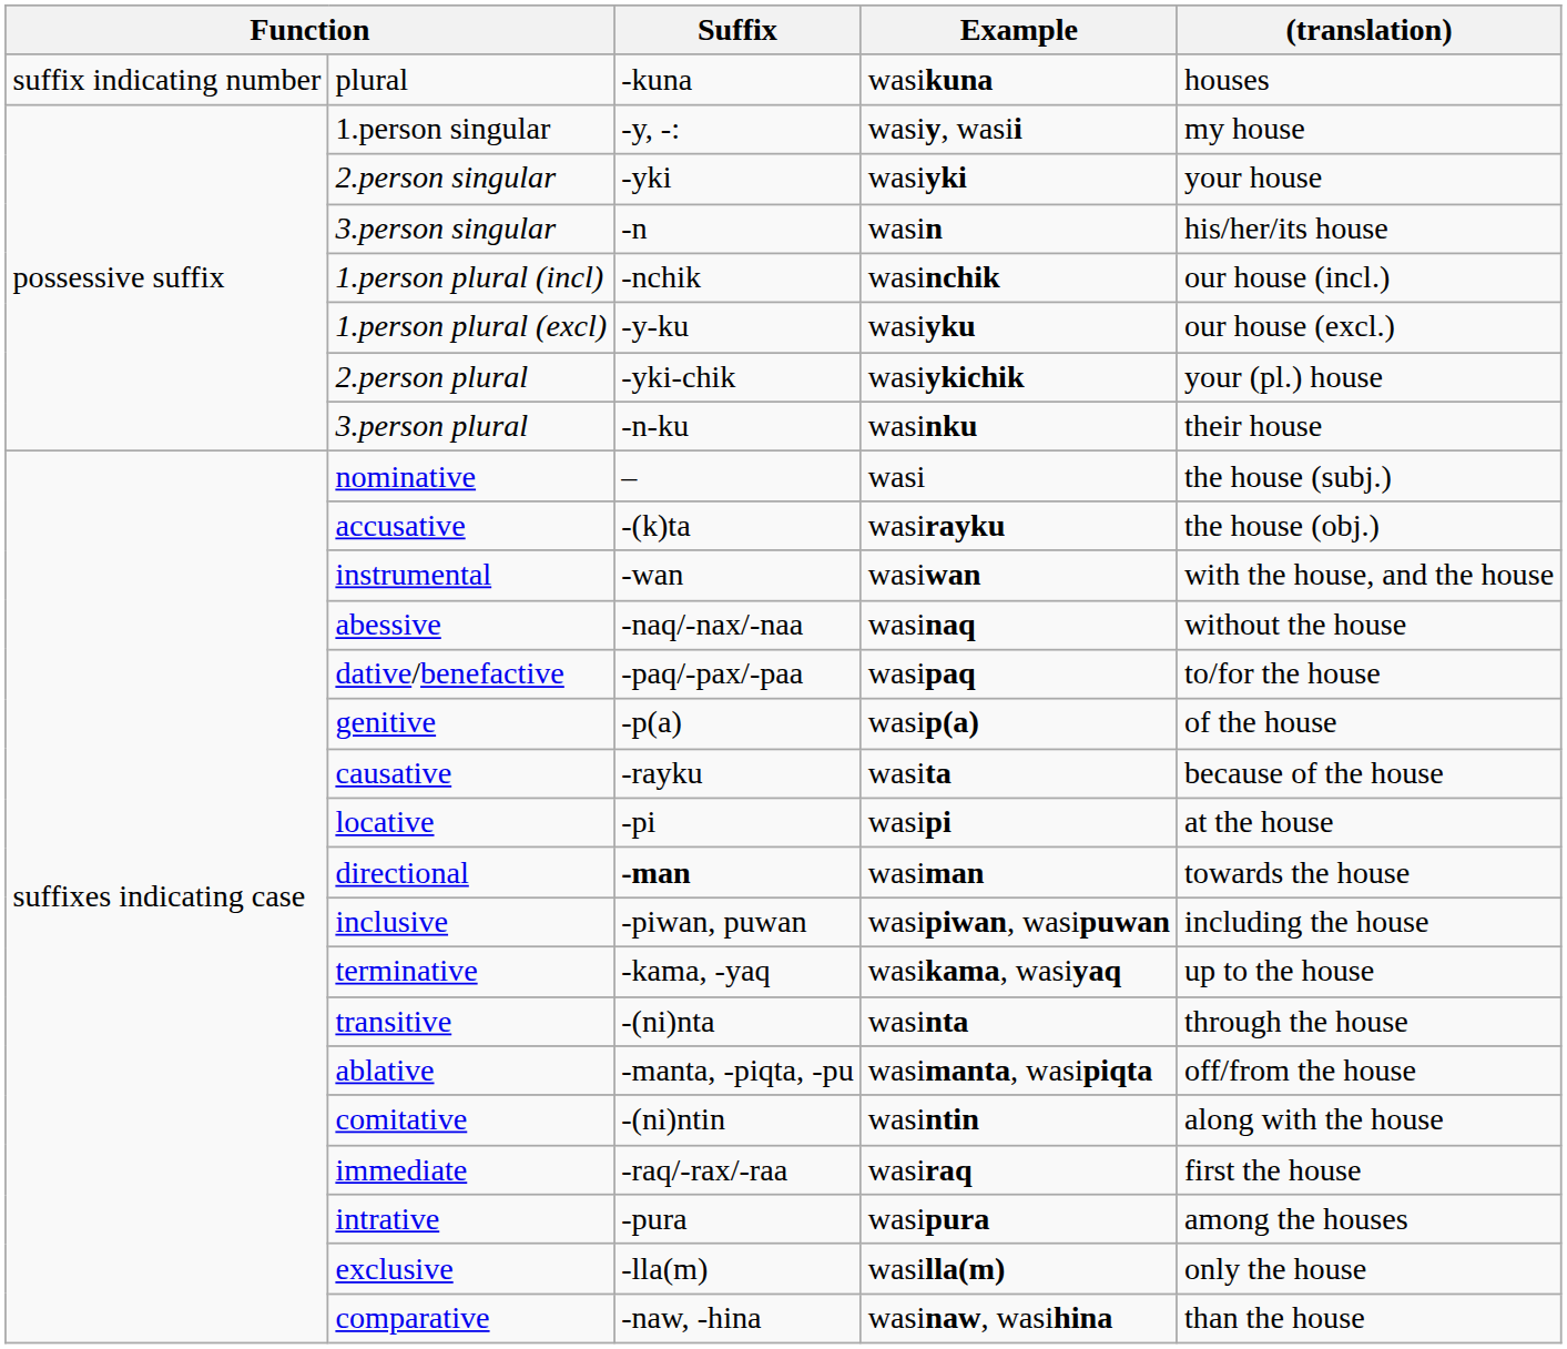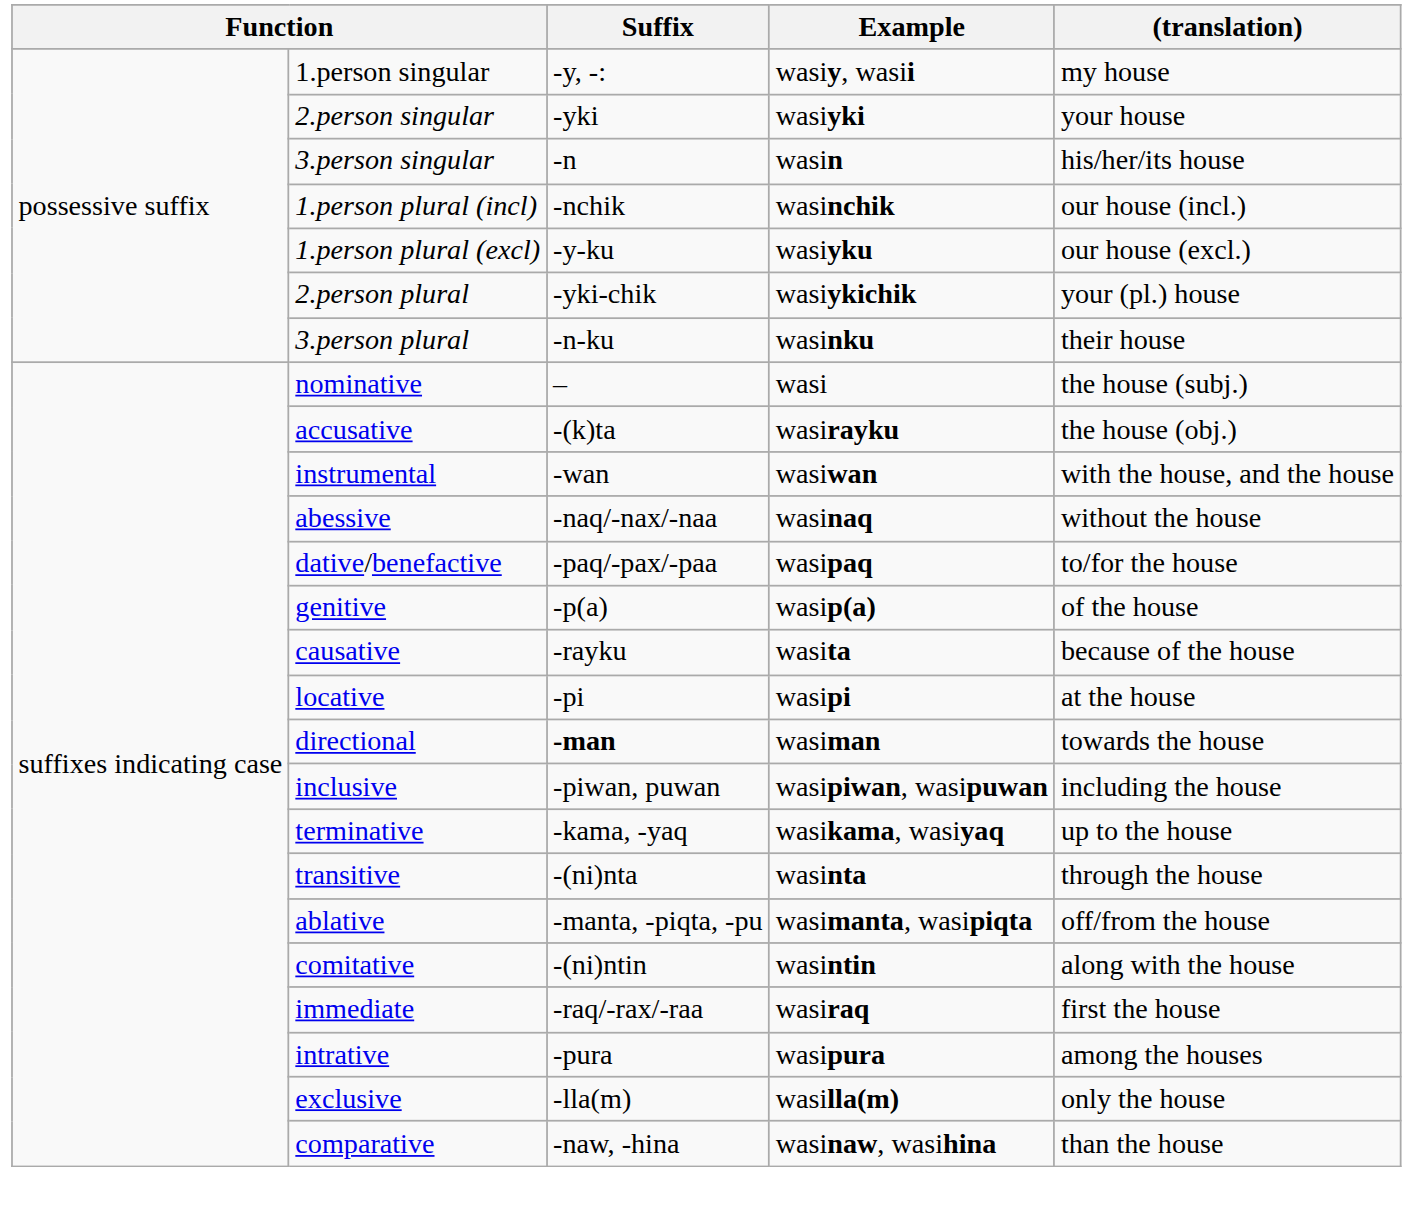 <table style="margin:auto;"  class="wikitable">
 <tr>
 <th colspan=2>Function</th>
 <th>Suffix</th>
 <th>Example</th>
 <th>(translation)</th>
-</tr>
-<tr>
-<td>suffix indicating number</td>
-<td>plural</td>
-<td>-kuna</td>
-<td>wasi<strong>kuna</strong></td>
-<td>houses</td>
 </tr>
 <tr>
 <td rowspan=7>possessive suffix</td>
 <td>1.person singular</td>
 <td>-y, -:</td>
 <td>wasi<strong>y</strong>, wasi<strong>i</strong></td>
 <td>my house</td>
 </tr>
 <tr>
 <td><em>2.person singular</em></td>
 <td>-yki</td>
 <td>wasi<strong>yki</strong></td>
 <td>your house</td>
 </tr>
 <tr>
 <td><em>3.person singular</em></td>
 <td>-n</td>
 <td>wasi<strong>n</strong></td>
 <td>his/her/its house</td>
 </tr>
 <tr>
 <td><em>1.person plural (incl)</em></td>
 <td>-nchik</td>
 <td>wasi<strong>nchik</strong></td>
 <td>our house (incl.)</td>
 </tr>
 <tr>
 <td><em>1.person plural (excl)</em></td>
 <td>-y-ku</td>
 <td>wasi<strong>yku</strong></td>
 <td>our house (excl.)</td>
 </tr>
 <tr>
 <td><em>2.person plural</em></td>
 <td>-yki-chik</td>
 <td>wasi<strong>ykichik</strong></td>
 <td>your (pl.) house</td>
 </tr>
 <tr>
 <td><em>3.person plural</em></td>
 <td>-n-ku</td>
 <td>wasi<strong>nku</strong></td>
 <td>their house</td>
 </tr>
 <tr>
 <td rowspan=18>suffixes indicating case</td>
 <td><a href='#'>nominative</a></td>
 <td>–</td>
 <td>wasi</td>
 <td>the house (subj.)</td>
 </tr>
 <tr>
 <td><a href='#'>accusative</a></td>
 <td>-(k)ta</td>
 <td>wasi<strong>rayku</strong></td>
 <td>the house (obj.)</td>
 </tr>
 <tr>
 <td><a href='#'>instrumental</a></td>
 <td>-wan</td>
 <td>wasi<strong>wan</strong></td>
 <td>with the house, and the house</td>
 </tr>
 <tr>
 <td><a href='#'>abessive</a></td>
 <td>-naq/-nax/-naa</td>
 <td>wasi<strong>naq</strong></td>
 <td>without the house</td>
 </tr>
 <tr>
 <td><a href='#'>dative</a>/<a href='#'>benefactive</a></td>
 <td>-paq/-pax/-paa</td>
 <td>wasi<strong>paq</strong></td>
 <td>to/for the house</td>
 </tr>
 <tr>
 <td><a href='#'>genitive</a></td>
 <td>-p(a)</td>
 <td>wasi<strong>p(a)</strong></td>
 <td>of the house</td>
 </tr>
 <tr>
 <td><a href='#'>causative</a></td>
 <td>-rayku</td>
 <td>wasi<strong>ta</strong></td>
 <td>because of the house</td>
 </tr>
 <tr>
 <td><a href='#'>locative</a></td>
 <td>-pi</td>
 <td>wasi<strong>pi</strong></td>
 <td>at the house</td>
 </tr>
 <tr>
 <td><a href='#'>directional</a></td>
 <td><strong>-man</strong></td>
 <td>wasi<strong>man</strong></td>
 <td>towards the house</td>
 </tr>
 <tr>
 <td><a href='#'>inclusive</a></td>
 <td>-piwan, puwan</td>
 <td>wasi<strong>piwan</strong>, wasi<strong>puwan</strong></td>
 <td>including the house</td>
 </tr>
 <tr>
 <td><a href='#'>terminative</a></td>
 <td>-kama, -yaq</td>
 <td>wasi<strong>kama</strong>, wasi<strong>yaq</strong></td>
 <td>up to the house</td>
 </tr>
 <tr>
 <td><a href='#'>transitive</a></td>
 <td>-(ni)nta</td>
 <td>wasi<strong>nta</strong></td>
 <td>through the house</td>
 </tr>
 <tr>
 <td><a href='#'>ablative</a></td>
 <td>-manta, -piqta, -pu</td>
 <td>wasi<strong>manta</strong>, wasi<strong>piqta</strong></td>
 <td>off/from the house</td>
 </tr>
 <tr>
 <td><a href='#'>comitative</a></td>
 <td>-(ni)ntin</td>
 <td>wasi<strong>ntin</strong></td>
 <td>along with the house</td>
 </tr>
 <tr>
 <td><a href='#'>immediate</a></td>
 <td>-raq/-rax/-raa</td>
 <td>wasi<strong>raq</strong></td>
 <td>first the house</td>
 </tr>
 <tr>
 <td><a href='#'>intrative</a></td>
 <td>-pura</td>
 <td>wasi<strong>pura</strong></td>
 <td>among the houses</td>
 </tr>
 <tr>
 <td><a href='#'>exclusive</a></td>
 <td>-lla(m)</td>
 <td>wasi<strong>lla(m)</strong></td>
 <td>only the house</td>
 </tr>
 <tr>
 <td><a href='#'>comparative</a></td>
 <td>-naw, -hina</td>
 <td>wasi<strong>naw</strong>, wasi<strong>hina</strong></td>
 <td>than the house</td>
 </tr>
 </table>
